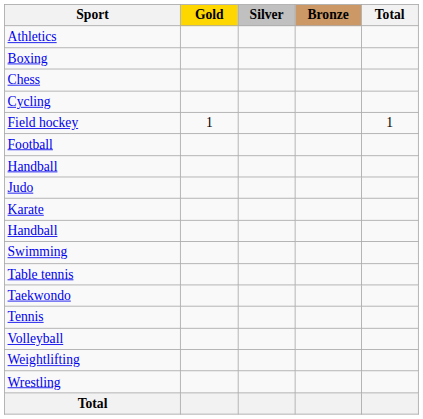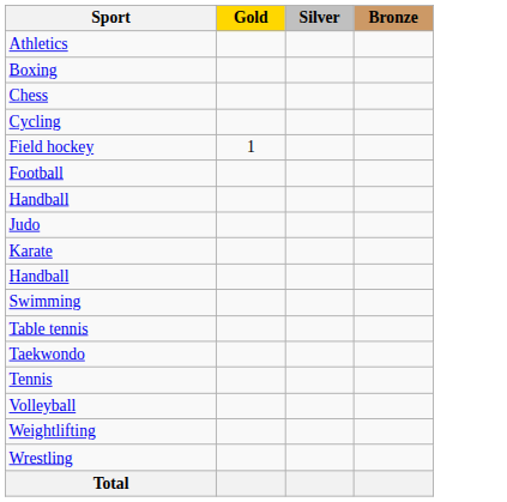 <table class="wikitable sortable" style="text-align:center;">
 <tr>
 <th width=200>Sport</th>
 <td bgcolor=gold width=60><strong>Gold</strong></td>
 <td bgcolor=silver width=60><strong>Silver</strong></td>
 <td bgcolor=#cc9966 width=70><strong>Bronze</strong></td>
-<th width=60>Total</th>
 </tr>
 <tr>
 <td align=left> <a href='#'>Athletics</a></td>
-<td></td>
 <td></td>
 <td></td>
 <td></td>
 </tr>
 <tr>
 <td align=left> <a href='#'>Boxing</a></td>
 <td></td>
 <td></td>
 <td></td>
-<td></td>
 </tr>
 <tr>
 <td align=left> <a href='#'>Chess</a></td>
-<td></td>
 <td></td>
 <td></td>
 <td></td>
 </tr>
 <tr>
 <td align=left> <a href='#'>Cycling</a></td>
 <td></td>
 <td></td>
 <td></td>
-<td></td>
 </tr>
 <tr>
 <td align=left> <a href='#'>Field hockey</a></td>
 <td>1</td>
 <td></td>
 <td></td>
-<td>1</td>
 </tr>
 <tr>
 <td align=left> <a href='#'>Football</a></td>
-<td></td>
 <td></td>
 <td></td>
 <td></td>
 </tr>
 <tr>
 <td align=left> <a href='#'>Handball</a></td>
 <td></td>
 <td></td>
 <td></td>
-<td></td>
 </tr>
 <tr>
 <td align=left> <a href='#'>Judo</a></td>
-<td></td>
 <td></td>
 <td></td>
 <td></td>
 </tr>
 <tr>
 <td align=left> <a href='#'>Karate</a></td>
 <td></td>
 <td></td>
 <td></td>
-<td></td>
 </tr>
 <tr>
 <td align=left> <a href='#'>Handball</a></td>
-<td></td>
 <td></td>
 <td></td>
 <td></td>
 </tr>
 <tr>
 <td align=left> <a href='#'>Swimming</a></td>
 <td></td>
 <td></td>
 <td></td>
-<td></td>
 </tr>
 <tr>
 <td align=left> <a href='#'>Table tennis</a></td>
-<td></td>
 <td></td>
 <td></td>
 <td></td>
 </tr>
 <tr>
 <td align=left> <a href='#'>Taekwondo</a></td>
 <td></td>
 <td></td>
 <td></td>
-<td></td>
 </tr>
 <tr>
 <td align=left> <a href='#'>Tennis</a></td>
-<td></td>
 <td></td>
 <td></td>
 <td></td>
 </tr>
 <tr>
 <td align=left> <a href='#'>Volleyball</a></td>
 <td></td>
 <td></td>
 <td></td>
-<td></td>
 </tr>
 <tr>
 <td align=left> <a href='#'>Weightlifting</a></td>
-<td></td>
 <td></td>
 <td></td>
 <td></td>
 </tr>
 <tr>
 <td align=left> <a href='#'>Wrestling</a></td>
 <td></td>
 <td></td>
 <td></td>
-<td></td>
 </tr>
 <tr>
 <th>Total</th>
 <th></th>
 <th></th>
 <th></th>
-<th></th>
 </tr>
 </table>
